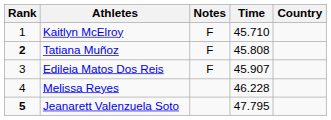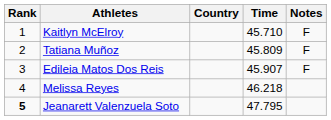 <table class="wikitable" width=50% style="text-align:center">
 <tr>
 <th>Rank</th>
 <th>Athletes</th>
+<th>Country</th>
+<th>Time</th>
 <th>Notes</th>
-<th>Time</th>
-<th>Country</th>
 </tr>
 <tr>
 <td>1</td>
 <td align=left><a href='#'>Kaitlyn McElroy</a></td>
+<td align=left></td>
+<td>45.710</td>
 <td>F</td>
-<td>45.710</td>
-<td align=left></td>
 </tr>
 <tr>
-<td><strong>2</strong></td>
+<td>2</td>
 <td align=left><a href='#'>Tatiana Muñoz</a></td>
+<td align=left></td>
+<td>45.809</td>
 <td>F</td>
-<td>45.808</td>
-<td align=left></td>
 </tr>
 <tr>
 <td>3</td>
 <td align=left><a href='#'>Edileia Matos Dos Reis</a></td>
+<td align=left></td>
+<td>45.907</td>
 <td>F</td>
-<td>45.907</td>
-<td align=left></td>
 </tr>
 <tr>
 <td>4</td>
 <td align=left><a href='#'>Melissa Reyes</a></td>
+<td align=left></td>
+<td>46.218</td>
 <td></td>
-<td>46.228</td>
-<td align=left></td>
 </tr>
 <tr>
 <td><strong>5</strong></td>
 <td align=left><a href='#'>Jeanarett Valenzuela Soto</a></td>
+<td align=left></td>
+<td>47.795</td>
 <td></td>
-<td>47.795</td>
-<td align=left></td>
 </tr>
 </table>
